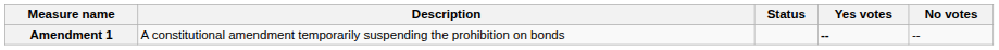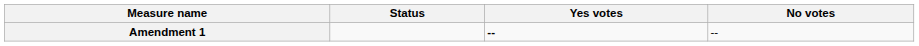 <table class="wikitable sortable plainrowheaders" style="width:100%">
 <tr>
 <th scope="col">Measure name</th>
-<th class="unsortable" scope="col">Description</th>
 <th scope="col">Status</th>
 <th scope="col">Yes votes</th>
 <th scope="col">No votes</th>
 </tr>
 <tr>
 <th scope="row">Amendment 1</th>
-<td>A constitutional amendment temporarily suspending the prohibition on bonds</td>
 <td></td>
 <td><strong>--</strong></td>
 <td>--</td>
 </tr>
 </table>
